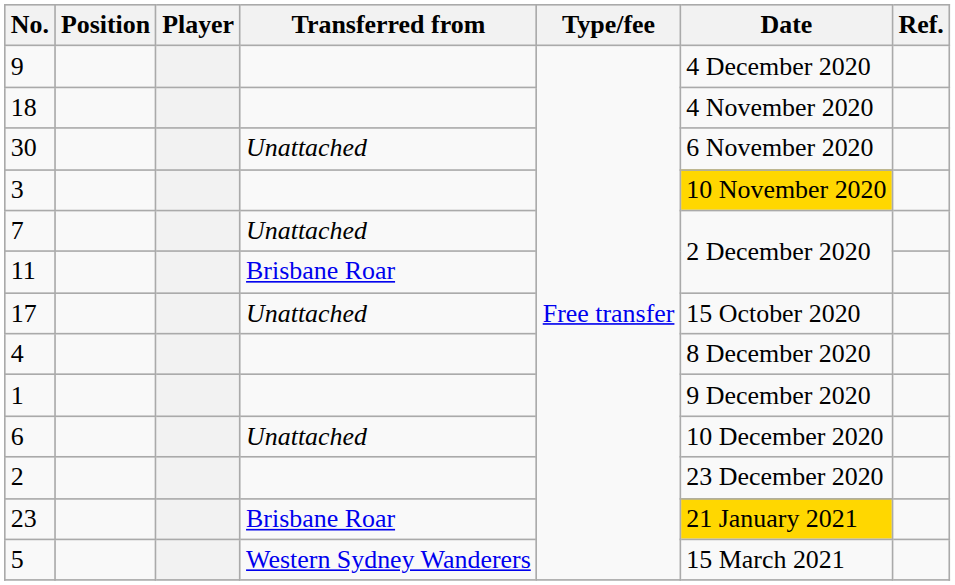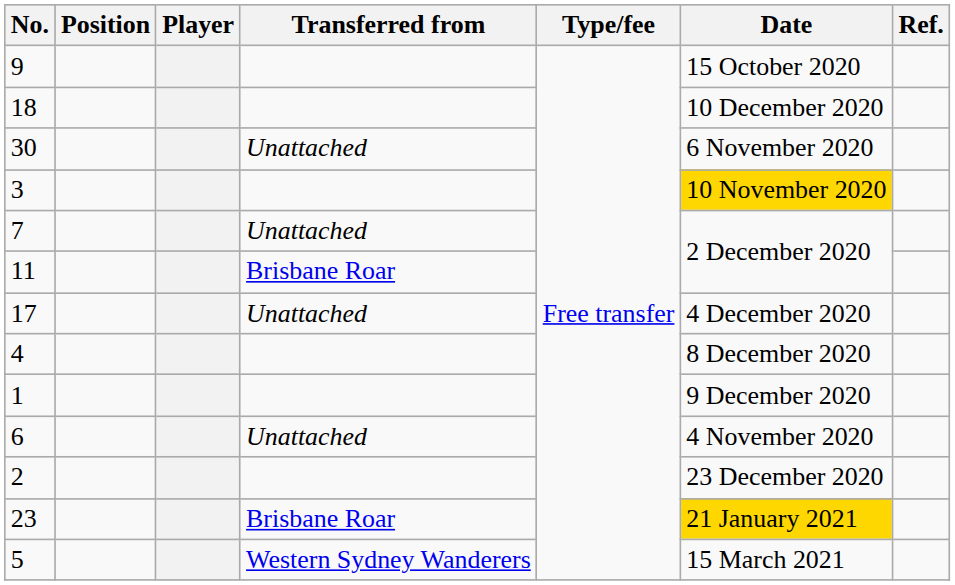 <table class="wikitable plainrowheaders sortable" style="text-align:center; text-align:left">
 <tr>
 <th scope="col">No.</th>
 <th scope="col">Position</th>
 <th scope="col">Player</th>
 <th scope="col">Transferred from</th>
 <th scope="col">Type/fee</th>
 <th scope="col">Date</th>
 <th class="unsortable" scope="col">Ref.</th>
 </tr>
 <tr>
 <td>9</td>
 <td></td>
 <th scope="row"></th>
 <td></td>
 <td rowspan="13"><a href='#'>Free transfer</a></td>
-<td>4 December 2020</td>
+<td>15 October 2020</td>
 <td></td>
 </tr>
 <tr>
 <td>18</td>
 <td></td>
 <th scope="row"></th>
 <td></td>
-<td>4 November 2020</td>
+<td>10 December 2020</td>
 <td></td>
 </tr>
 <tr>
 <td>30</td>
 <td></td>
 <th scope="row"></th>
 <td><em>Unattached</em></td>
 <td>6 November 2020</td>
 <td></td>
 </tr>
 <tr>
 <td>3</td>
 <td></td>
 <th scope="row"></th>
 <td></td>
 <td style="background: gold;">10 November 2020</td>
 <td></td>
 </tr>
 <tr>
 <td>7</td>
 <td></td>
 <th scope="row"></th>
 <td><em>Unattached</em></td>
 <td rowspan="2">2 December 2020</td>
 <td></td>
 </tr>
 <tr>
 <td>11</td>
 <td></td>
 <th scope="row"></th>
 <td><a href='#'>Brisbane Roar</a></td>
 <td></td>
 </tr>
 <tr>
 <td>17</td>
 <td></td>
 <th scope="row"></th>
 <td><em>Unattached</em></td>
-<td>15 October 2020</td>
+<td>4 December 2020</td>
 <td></td>
 </tr>
 <tr>
 <td>4</td>
 <td></td>
 <th scope="row"></th>
 <td></td>
 <td>8 December 2020</td>
 <td></td>
 </tr>
 <tr>
 <td>1</td>
 <td></td>
 <th scope="row"></th>
 <td></td>
 <td>9 December 2020</td>
 <td></td>
 </tr>
 <tr>
 <td>6</td>
 <td></td>
 <th scope="row"></th>
 <td><em>Unattached</em></td>
-<td>10 December 2020</td>
+<td>4 November 2020</td>
 <td></td>
 </tr>
 <tr>
 <td>2</td>
 <td></td>
 <th scope="row"></th>
 <td></td>
 <td>23 December 2020</td>
 <td></td>
 </tr>
 <tr>
 <td>23</td>
 <td></td>
 <th scope="row"></th>
 <td><a href='#'>Brisbane Roar</a></td>
 <td style="background: gold;">21 January 2021</td>
 <td></td>
 </tr>
 <tr>
 <td>5</td>
 <td></td>
 <th scope="row"></th>
 <td><a href='#'>Western Sydney Wanderers</a></td>
 <td>15 March 2021</td>
 <td></td>
 </tr>
 </table>
